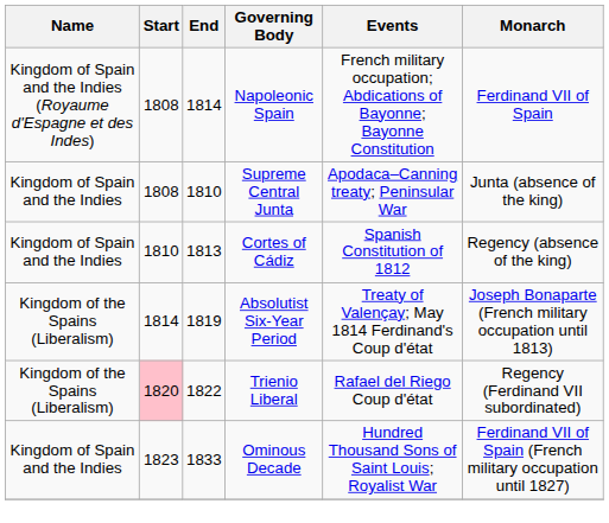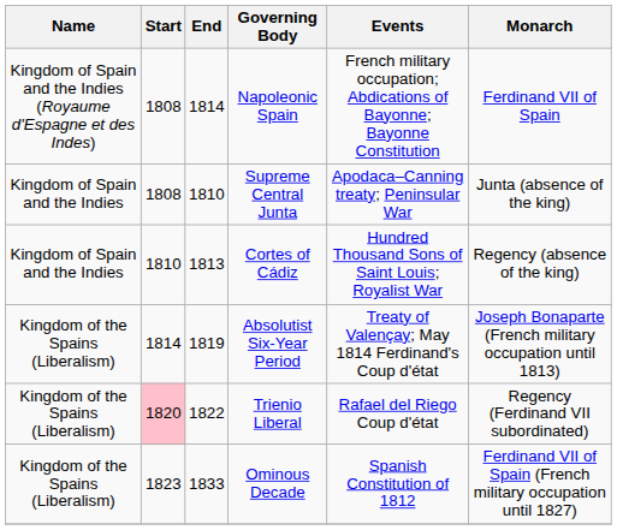 <table class="wikitable sortable col1cen" style="text-align:center;">
 <tr>
 <th>Name</th>
 <th>Start</th>
 <th>End</th>
 <th>Governing Body</th>
 <th>Events</th>
 <th>Monarch</th>
 </tr>
 <tr>
 <td>Kingdom of Spain and the Indies (<em>Royaume d'Espagne et des Indes</em>)</td>
 <td>1808</td>
 <td>1814</td>
 <td><a href='#'>Napoleonic Spain</a></td>
 <td>French military occupation; <a href='#'>Abdications of Bayonne</a>; <a href='#'>Bayonne Constitution</a></td>
 <td><a href='#'>Ferdinand VII of Spain</a></td>
 </tr>
 <tr>
 <td>Kingdom of Spain and the Indies</td>
 <td>1808</td>
 <td>1810</td>
 <td><a href='#'>Supreme Central Junta</a></td>
 <td><a href='#'>Apodaca–Canning treaty</a>; <a href='#'>Peninsular War</a></td>
 <td>Junta (absence of the king)</td>
 </tr>
 <tr>
 <td>Kingdom of Spain and the Indies</td>
 <td>1810</td>
 <td>1813</td>
 <td><a href='#'>Cortes of Cádiz</a></td>
-<td><a href='#'>Spanish Constitution of 1812</a></td>
+<td><a href='#'>Hundred Thousand Sons of Saint Louis</a>; <a href='#'>Royalist War</a></td>
 <td>Regency (absence of the king)</td>
 </tr>
 <tr>
 <td>Kingdom of the Spains (Liberalism)</td>
 <td>1814</td>
 <td>1819</td>
 <td><a href='#'>Absolutist Six-Year Period</a></td>
 <td><a href='#'>Treaty of Valençay</a>; May 1814 Ferdinand's Coup d'état</td>
 <td><a href='#'>Joseph Bonaparte</a> (French military occupation until 1813)</td>
 </tr>
 <tr>
 <td>Kingdom of the Spains (Liberalism)</td>
 <td style="background: pink;">1820</td>
 <td>1822</td>
 <td><a href='#'>Trienio Liberal</a></td>
 <td><a href='#'>Rafael del Riego</a> Coup d'état</td>
 <td>Regency (Ferdinand VII subordinated)</td>
 </tr>
 <tr>
-<td>Kingdom of Spain and the Indies</td>
+<td>Kingdom of the Spains (Liberalism)</td>
 <td>1823</td>
 <td>1833</td>
 <td><a href='#'>Ominous Decade</a></td>
-<td><a href='#'>Hundred Thousand Sons of Saint Louis</a>; <a href='#'>Royalist War</a></td>
+<td><a href='#'>Spanish Constitution of 1812</a></td>
 <td><a href='#'>Ferdinand VII of Spain</a> (French military occupation until 1827)</td>
 </tr>
 <tr>
 </tr>
 </table>
